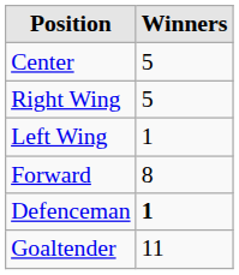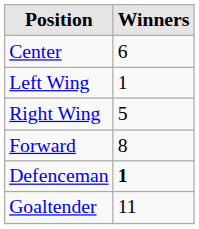 <table class="wikitable">
 <tr>
 <th style="background:#e5e5e5;">Position</th>
 <th style="background:#e5e5e5;">Winners</th>
 </tr>
 <tr>
 <td><a href='#'>Center</a></td>
-<td>5</td>
+<td>6</td>
+</tr>
+<tr>
+<td><a href='#'>Left Wing</a></td>
+<td>1</td>
 </tr>
 <tr>
 <td><a href='#'>Right Wing</a></td>
 <td>5</td>
-</tr>
-<tr>
-<td><a href='#'>Left Wing</a></td>
-<td>1</td>
 </tr>
 <tr>
 <td><a href='#'>Forward</a></td>
 <td>8</td>
 </tr>
 <tr>
 <td><a href='#'>Defenceman</a></td>
 <td><strong>1</strong></td>
 </tr>
 <tr>
 <td><a href='#'>Goaltender</a></td>
 <td>11</td>
 </tr>
 </table>
